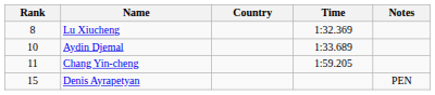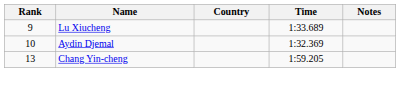 <table class="wikitable sortable" style="text-align:center" width=50%>
 <tr>
 <th>Rank</th>
 <th>Name</th>
 <th>Country</th>
 <th>Time</th>
 <th>Notes</th>
 </tr>
 <tr>
-<td>8</td>
+<td>9</td>
 <td align=left><a href='#'>Lu Xiucheng</a></td>
 <td align=left></td>
-<td>1:32.369</td>
+<td>1:33.689</td>
 <td></td>
 </tr>
 <tr>
 <td>10</td>
 <td align=left><a href='#'>Aydin Djemal</a></td>
 <td align=left></td>
-<td>1:33.689</td>
+<td>1:32.369</td>
 <td></td>
 </tr>
 <tr>
-<td>11</td>
+<td>13</td>
 <td align=left><a href='#'>Chang Yin-cheng</a></td>
 <td align=left></td>
 <td>1:59.205</td>
 <td></td>
 </tr>
-<tr>
-<td>15</td>
-<td align=left><a href='#'>Denis Ayrapetyan</a></td>
-<td align=left></td>
-<td></td>
-<td>PEN</td>
-</tr>
 </table>
